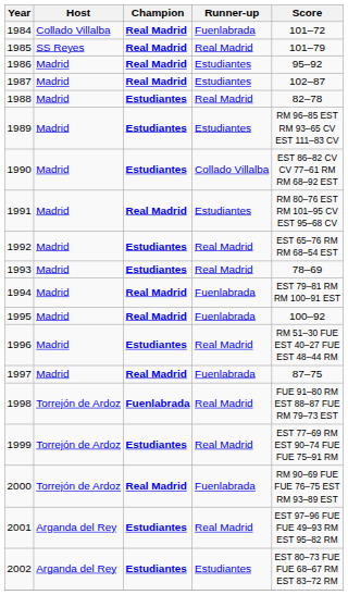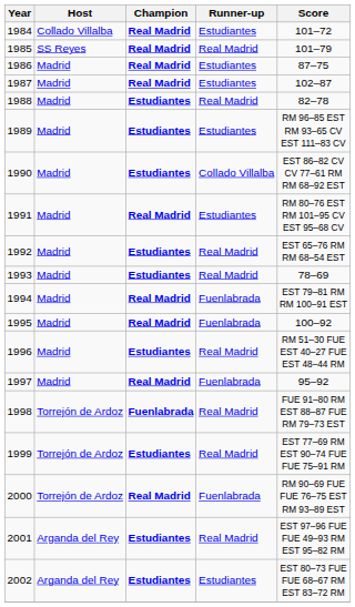 <table class="wikitable">
 <tr>
 <th>Year</th>
 <th>Host</th>
 <th>Champion</th>
 <th>Runner-up</th>
 <th>Score</th>
 </tr>
 <tr>
 <td>1984</td>
 <td><a href='#'>Collado Villalba</a></td>
 <td><strong><a href='#'>Real Madrid</a></strong></td>
-<td><a href='#'>Fuenlabrada</a></td>
+<td><a href='#'>Estudiantes</a></td>
 <td align="center">101–72</td>
 </tr>
 <tr>
 <td>1985</td>
 <td><a href='#'>SS Reyes</a></td>
 <td><strong><a href='#'>Real Madrid</a></strong></td>
 <td><a href='#'>Real Madrid</a></td>
 <td align="center">101–79</td>
 </tr>
 <tr>
 <td>1986</td>
 <td><a href='#'>Madrid</a></td>
 <td><strong><a href='#'>Real Madrid</a></strong></td>
 <td><a href='#'>Estudiantes</a></td>
-<td align="center">95–92</td>
+<td align="center">87–75</td>
 </tr>
 <tr>
 <td>1987</td>
 <td><a href='#'>Madrid</a></td>
 <td><strong><a href='#'>Real Madrid</a></strong></td>
 <td><a href='#'>Estudiantes</a></td>
 <td align="center">102–87</td>
 </tr>
 <tr>
 <td>1988</td>
 <td><a href='#'>Madrid</a></td>
 <td><strong><a href='#'>Estudiantes</a></strong></td>
 <td><a href='#'>Real Madrid</a></td>
 <td align="center">82–78</td>
 </tr>
 <tr>
 <td>1989</td>
 <td><a href='#'>Madrid</a></td>
 <td><strong><a href='#'>Estudiantes</a></strong></td>
 <td><a href='#'>Estudiantes</a></td>
 <td style="text-align:center;"><small> RM 96–85 EST <br> RM 93–65 CV <br> EST 111–83 CV </small></td>
 </tr>
 <tr>
 <td>1990</td>
 <td><a href='#'>Madrid</a></td>
 <td><strong><a href='#'>Estudiantes</a></strong></td>
 <td><a href='#'>Collado Villalba</a></td>
 <td style="text-align:center;"><small> EST 86–82 CV <br> CV 77–61 RM <br> RM 68–92 EST </small></td>
 </tr>
 <tr>
 <td>1991</td>
 <td><a href='#'>Madrid</a></td>
 <td><strong><a href='#'>Real Madrid</a></strong></td>
 <td><a href='#'>Estudiantes</a></td>
 <td style="text-align:center;"><small> RM 80–76 EST <br> RM 101–95 CV <br> EST 95–68 CV </small></td>
 </tr>
 <tr>
 <td>1992</td>
 <td><a href='#'>Madrid</a></td>
 <td><strong><a href='#'>Estudiantes</a></strong></td>
 <td><a href='#'>Real Madrid</a></td>
 <td style="text-align:center;"><small> EST 65–76 RM <br> RM 68–54 EST </small></td>
 </tr>
 <tr>
 <td>1993</td>
 <td><a href='#'>Madrid</a></td>
 <td><strong><a href='#'>Estudiantes</a></strong></td>
 <td><a href='#'>Real Madrid</a></td>
 <td align="center">78–69</td>
 </tr>
 <tr>
 <td>1994</td>
 <td><a href='#'>Madrid</a></td>
 <td><strong><a href='#'>Real Madrid</a></strong></td>
 <td><a href='#'>Fuenlabrada</a></td>
 <td style="text-align:center;"><small> EST 79–81 RM <br> RM 100–91 EST </small></td>
 </tr>
 <tr>
 <td>1995</td>
 <td><a href='#'>Madrid</a></td>
 <td><strong><a href='#'>Real Madrid</a></strong></td>
 <td><a href='#'>Fuenlabrada</a></td>
 <td align="center">100–92</td>
 </tr>
 <tr>
 <td>1996</td>
 <td><a href='#'>Madrid</a></td>
 <td><strong><a href='#'>Estudiantes</a></strong></td>
 <td><a href='#'>Real Madrid</a></td>
 <td style="text-align:center;"><small> RM 51–30 FUE <br> EST 40–27 FUE <br> EST 48–44 RM </small></td>
 </tr>
 <tr>
 <td>1997</td>
 <td><a href='#'>Madrid</a></td>
 <td><strong><a href='#'>Real Madrid</a></strong></td>
 <td><a href='#'>Fuenlabrada</a></td>
-<td align="center">87–75</td>
+<td align="center">95–92</td>
 </tr>
 <tr>
 <td>1998</td>
 <td><a href='#'>Torrejón de Ardoz</a></td>
 <td><strong><a href='#'>Fuenlabrada</a></strong></td>
 <td><a href='#'>Real Madrid</a></td>
 <td style="text-align:center;"><small> FUE 91–80 RM <br> EST 88–87 FUE <br> RM 79–73 EST </small></td>
 </tr>
 <tr>
 <td>1999</td>
 <td><a href='#'>Torrejón de Ardoz</a></td>
 <td><strong><a href='#'>Estudiantes</a></strong></td>
 <td><a href='#'>Real Madrid</a></td>
 <td style="text-align:center;"><small>EST 77–69 RM <br> EST 90–74 FUE <br> FUE 75–91 RM </small></td>
 </tr>
 <tr>
 <td>2000</td>
 <td><a href='#'>Torrejón de Ardoz</a></td>
 <td><strong><a href='#'>Real Madrid</a></strong></td>
 <td><a href='#'>Fuenlabrada</a></td>
 <td style="text-align:center;"><small> RM 90–69 FUE <br> FUE 76–75 EST <br> RM 93–89 EST </small></td>
 </tr>
 <tr>
 <td>2001</td>
 <td><a href='#'>Arganda del Rey</a></td>
 <td><strong><a href='#'>Estudiantes</a></strong></td>
 <td><a href='#'>Real Madrid</a></td>
 <td style="text-align:center;"><small> EST 97–96 FUE <br> FUE 49–93 RM <br> EST 95–82 RM </small></td>
 </tr>
 <tr>
 <td>2002</td>
 <td><a href='#'>Arganda del Rey</a></td>
 <td><strong><a href='#'>Estudiantes</a></strong></td>
 <td><a href='#'>Estudiantes</a></td>
 <td style="text-align:center;"><small> EST 80–73 FUE <br> FUE 68–67 RM <br> EST 83–72 RM </small></td>
 </tr>
 <tr>
 </tr>
 </table>
